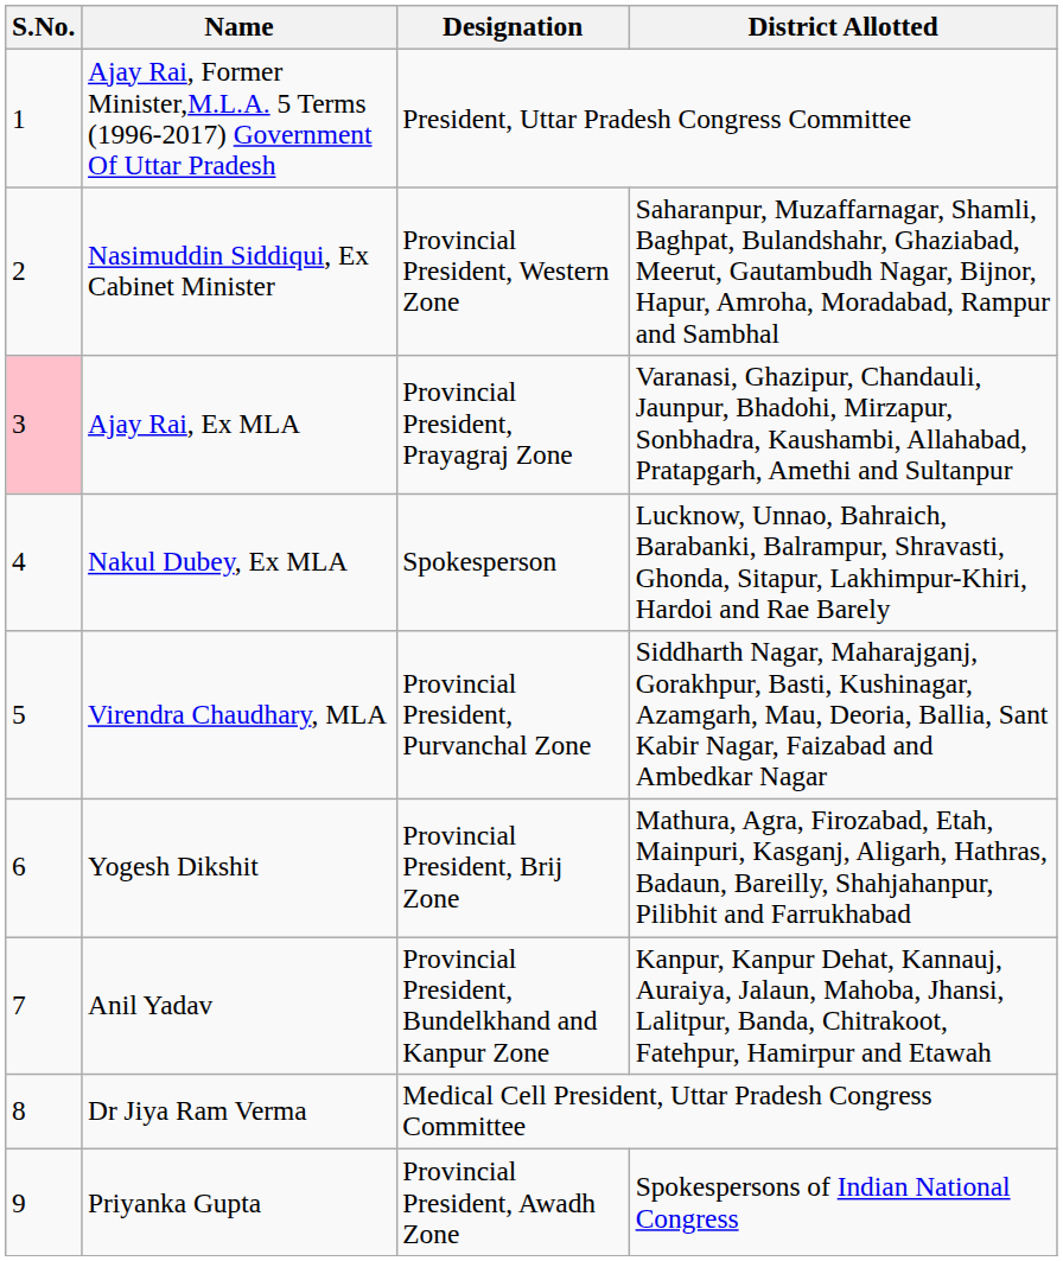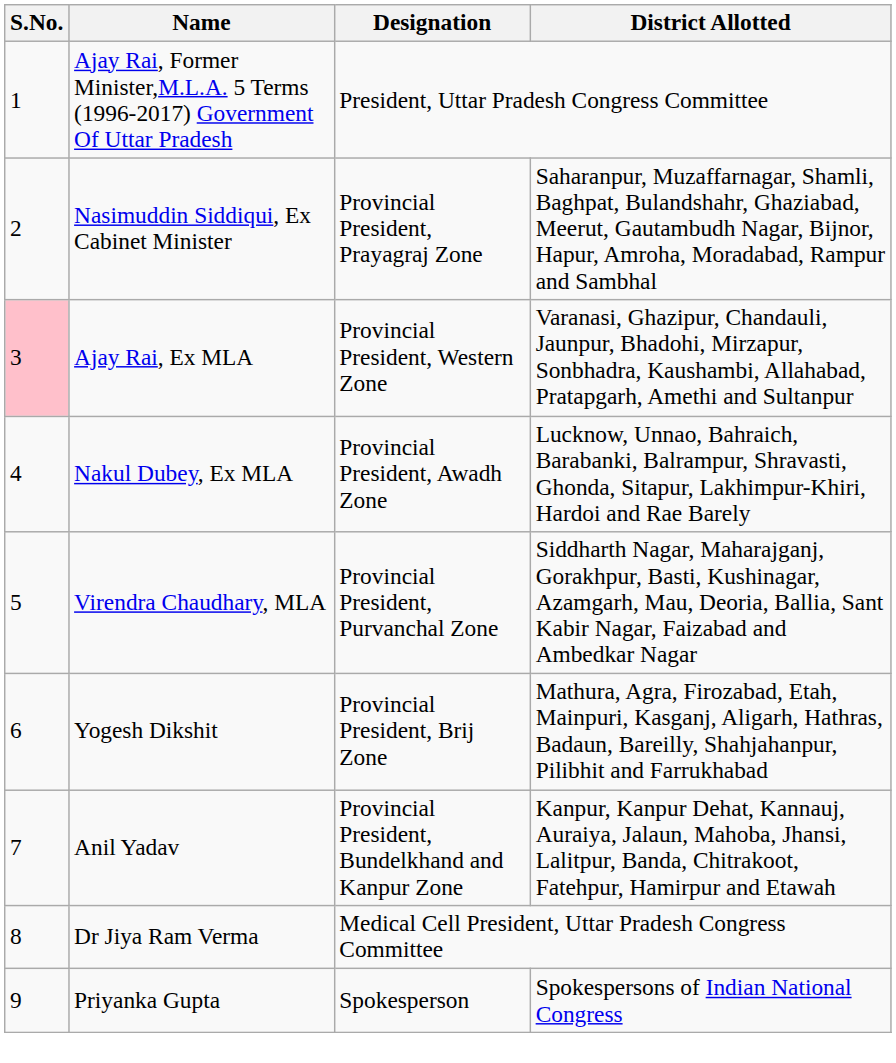 <table class="wikitable">
 <tr>
 <th>S.No.</th>
 <th>Name</th>
 <th>Designation</th>
 <th>District Allotted</th>
 </tr>
 <tr>
 <td>1</td>
 <td><a href='#'>Ajay Rai</a>, Former Minister,<a href='#'>M.L.A.</a> 5 Terms (1996-2017) <a href='#'>Government Of Uttar Pradesh</a></td>
 <td colspan="2">President, Uttar Pradesh Congress Committee</td>
 </tr>
 <tr>
 <td>2</td>
 <td><a href='#'>Nasimuddin Siddiqui</a>, Ex Cabinet Minister</td>
-<td>Provincial President, Western Zone</td>
+<td>Provincial President, Prayagraj Zone</td>
 <td>Saharanpur, Muzaffarnagar, Shamli, Baghpat, Bulandshahr, Ghaziabad, Meerut, Gautambudh Nagar, Bijnor, Hapur, Amroha, Moradabad, Rampur and Sambhal</td>
 </tr>
 <tr>
 <td style="background: pink;">3</td>
 <td><a href='#'>Ajay Rai</a>, Ex MLA</td>
-<td>Provincial President, Prayagraj Zone</td>
+<td>Provincial President, Western Zone</td>
 <td>Varanasi, Ghazipur, Chandauli, Jaunpur, Bhadohi, Mirzapur, Sonbhadra, Kaushambi, Allahabad, Pratapgarh, Amethi and Sultanpur</td>
 </tr>
 <tr>
 <td>4</td>
 <td><a href='#'>Nakul Dubey</a>, Ex MLA</td>
-<td>Spokesperson</td>
+<td>Provincial President, Awadh Zone</td>
 <td>Lucknow, Unnao, Bahraich, Barabanki, Balrampur, Shravasti, Ghonda, Sitapur, Lakhimpur-Khiri, Hardoi and Rae Barely</td>
 </tr>
 <tr>
 <td>5</td>
 <td><a href='#'>Virendra Chaudhary</a>, MLA</td>
 <td>Provincial President, Purvanchal Zone</td>
 <td>Siddharth Nagar, Maharajganj, Gorakhpur, Basti, Kushinagar, Azamgarh, Mau, Deoria, Ballia, Sant Kabir Nagar, Faizabad and Ambedkar Nagar</td>
 </tr>
 <tr>
 <td>6</td>
 <td>Yogesh Dikshit</td>
 <td>Provincial President, Brij Zone</td>
 <td>Mathura, Agra, Firozabad, Etah, Mainpuri, Kasganj, Aligarh, Hathras, Badaun, Bareilly, Shahjahanpur, Pilibhit and Farrukhabad</td>
 </tr>
 <tr>
 <td>7</td>
 <td>Anil Yadav</td>
 <td>Provincial President, Bundelkhand and Kanpur Zone</td>
 <td>Kanpur, Kanpur Dehat, Kannauj, Auraiya, Jalaun, Mahoba, Jhansi, Lalitpur, Banda, Chitrakoot, Fatehpur, Hamirpur and Etawah</td>
 </tr>
 <tr>
 <td>8</td>
 <td>Dr Jiya Ram Verma</td>
 <td colspan="2">Medical Cell President, Uttar Pradesh Congress Committee</td>
 </tr>
 <tr>
 <td>9</td>
 <td>Priyanka Gupta</td>
-<td>Provincial President, Awadh Zone</td>
+<td>Spokesperson</td>
 <td>Spokespersons of <a href='#'>Indian National Congress</a></td>
 </tr>
 <tr>
 </tr>
 </table>
